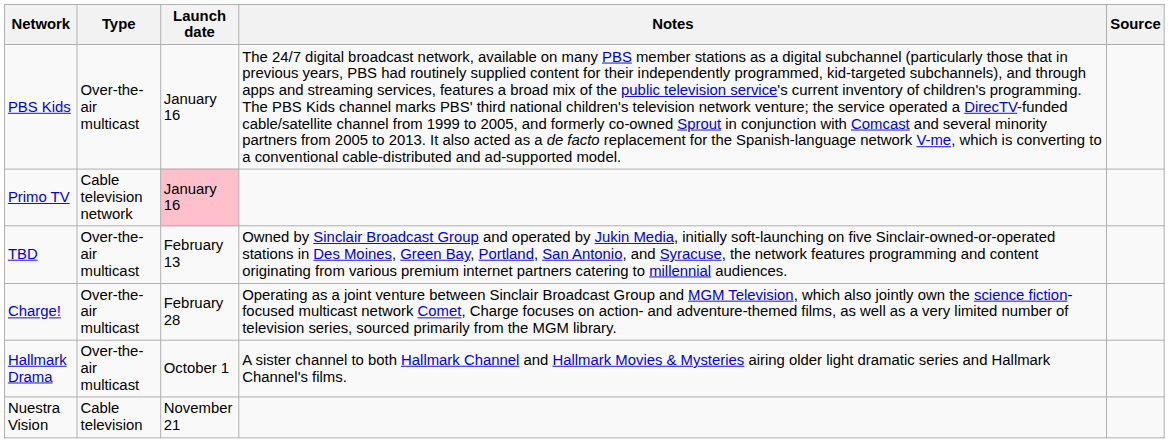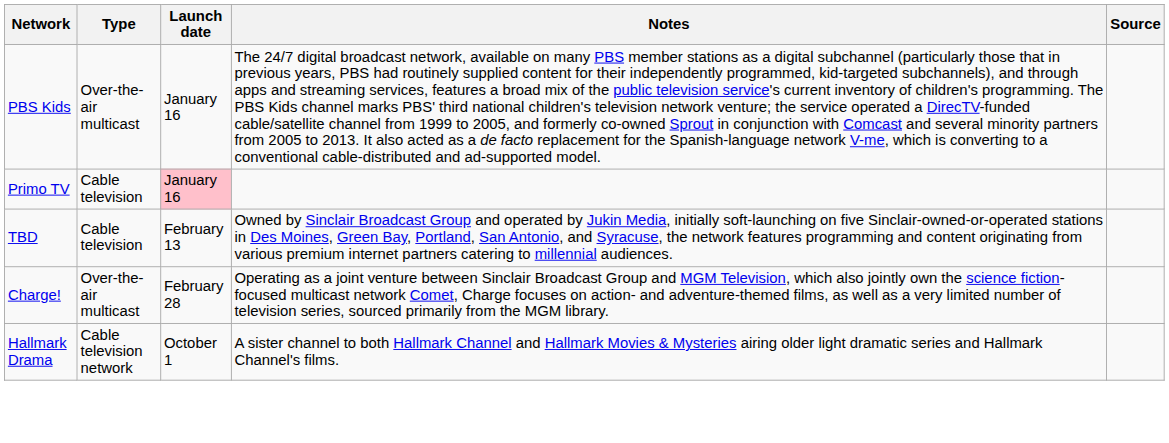 <table class="wikitable">
 <tr>
 <th>Network</th>
 <th>Type</th>
 <th>Launch date</th>
 <th>Notes</th>
 <th>Source</th>
 </tr>
 <tr>
 <td><a href='#'>PBS Kids</a></td>
 <td>Over-the-air multicast</td>
 <td>January 16</td>
 <td>The 24/7 digital broadcast network, available on many <a href='#'>PBS</a> member stations as a digital subchannel (particularly those that in previous years, PBS had routinely supplied content for their independently programmed, kid-targeted subchannels), and through apps and streaming services, features a broad mix of the <a href='#'>public television service</a>'s current inventory of children's programming. The PBS Kids channel marks PBS' third national children's television network venture; the service operated a <a href='#'>DirecTV</a>-funded cable/satellite channel from 1999 to 2005, and formerly co-owned <a href='#'>Sprout</a> in conjunction with <a href='#'>Comcast</a> and several minority partners from 2005 to 2013. It also acted as a <em>de facto</em> replacement for the Spanish-language network <a href='#'>V-me</a>, which is converting to a conventional cable-distributed and ad-supported model.</td>
 <td><br></td>
 </tr>
 <tr>
 <td><a href='#'>Primo TV</a></td>
-<td>Cable television network</td>
+<td>Cable television</td>
 <td style="background: pink;">January 16</td>
 <td></td>
 <td></td>
 </tr>
 <tr>
 <td><a href='#'>TBD</a></td>
-<td>Over-the-air multicast</td>
+<td>Cable television</td>
 <td>February 13</td>
 <td>Owned by <a href='#'>Sinclair Broadcast Group</a> and operated by <a href='#'>Jukin Media</a>, initially soft-launching on five Sinclair-owned-or-operated stations in <a href='#'>Des Moines</a>, <a href='#'>Green Bay</a>, <a href='#'>Portland</a>, <a href='#'>San Antonio</a>, and <a href='#'>Syracuse</a>, the network features programming and content originating from various premium internet partners catering to <a href='#'>millennial</a> audiences.</td>
 <td></td>
 </tr>
 <tr>
 <td><a href='#'>Charge!</a></td>
 <td>Over-the-air multicast</td>
 <td>February 28</td>
 <td>Operating as a joint venture between Sinclair Broadcast Group and <a href='#'>MGM Television</a>, which also jointly own the <a href='#'>science fiction</a>-focused multicast network <a href='#'>Comet</a>, Charge focuses on action- and adventure-themed films, as well as a very limited number of television series, sourced primarily from the MGM library.</td>
 <td></td>
 </tr>
 <tr>
 <td><a href='#'>Hallmark Drama</a></td>
-<td>Over-the-air multicast</td>
+<td>Cable television network</td>
 <td>October 1</td>
 <td>A sister channel to both <a href='#'>Hallmark Channel</a> and <a href='#'>Hallmark Movies & Mysteries</a> airing older light dramatic series and Hallmark Channel's films.</td>
 <td></td>
 </tr>
-<tr>
-<td>Nuestra Vision</td>
-<td>Cable television</td>
-<td>November 21</td>
-<td></td>
-<td></td>
-</tr>
 </table>
